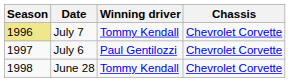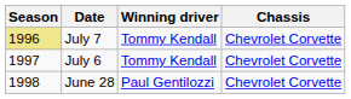 <table class="wikitable" style="font-size: 95%;">
 <tr>
 <th>Season</th>
 <th>Date</th>
 <th>Winning driver</th>
 <th>Chassis</th>
 </tr>
 <tr>
 <td style="background: khaki;">1996</td>
 <td>July 7</td>
 <td> <a href='#'>Tommy Kendall</a></td>
 <td><a href='#'>Chevrolet Corvette</a></td>
 </tr>
 <tr>
 <td>1997</td>
 <td>July 6</td>
-<td> <a href='#'>Paul Gentilozzi</a></td>
+<td> <a href='#'>Tommy Kendall</a></td>
 <td><a href='#'>Chevrolet Corvette</a></td>
 </tr>
 <tr>
 <td>1998</td>
 <td>June 28</td>
-<td> <a href='#'>Tommy Kendall</a></td>
+<td> <a href='#'>Paul Gentilozzi</a></td>
 <td><a href='#'>Chevrolet Corvette</a></td>
 </tr>
 </table>
